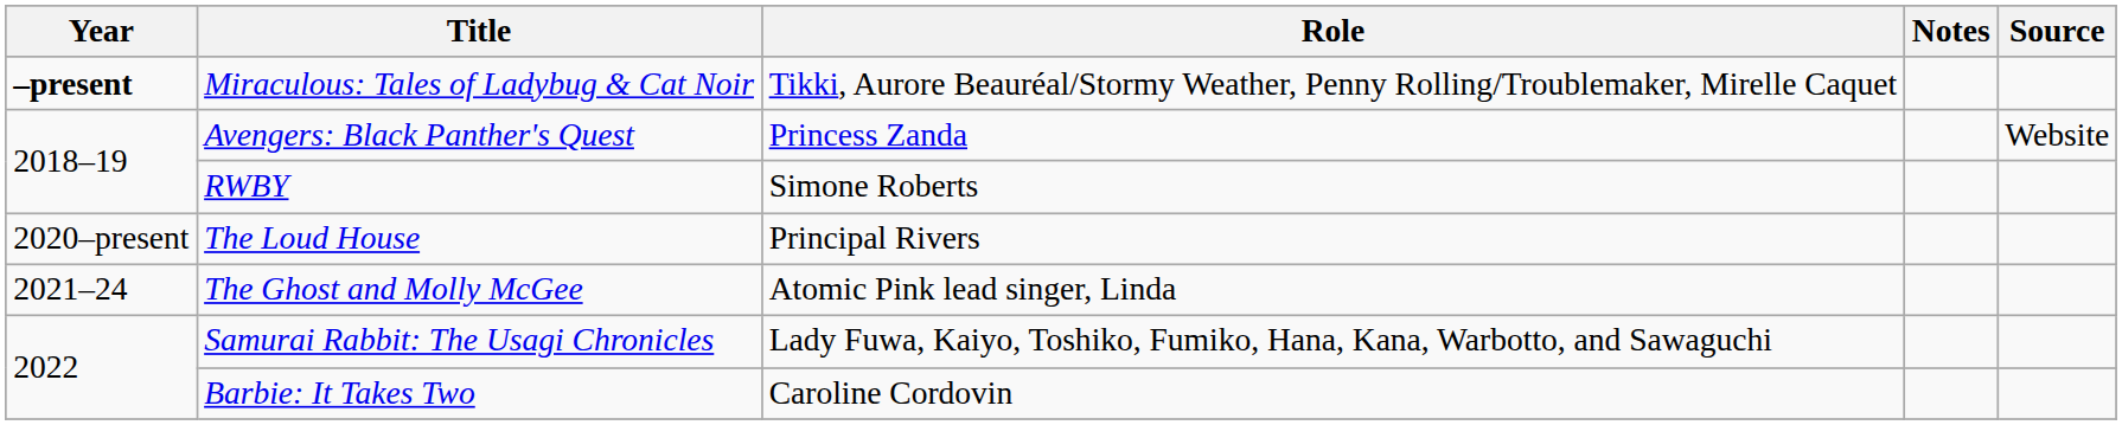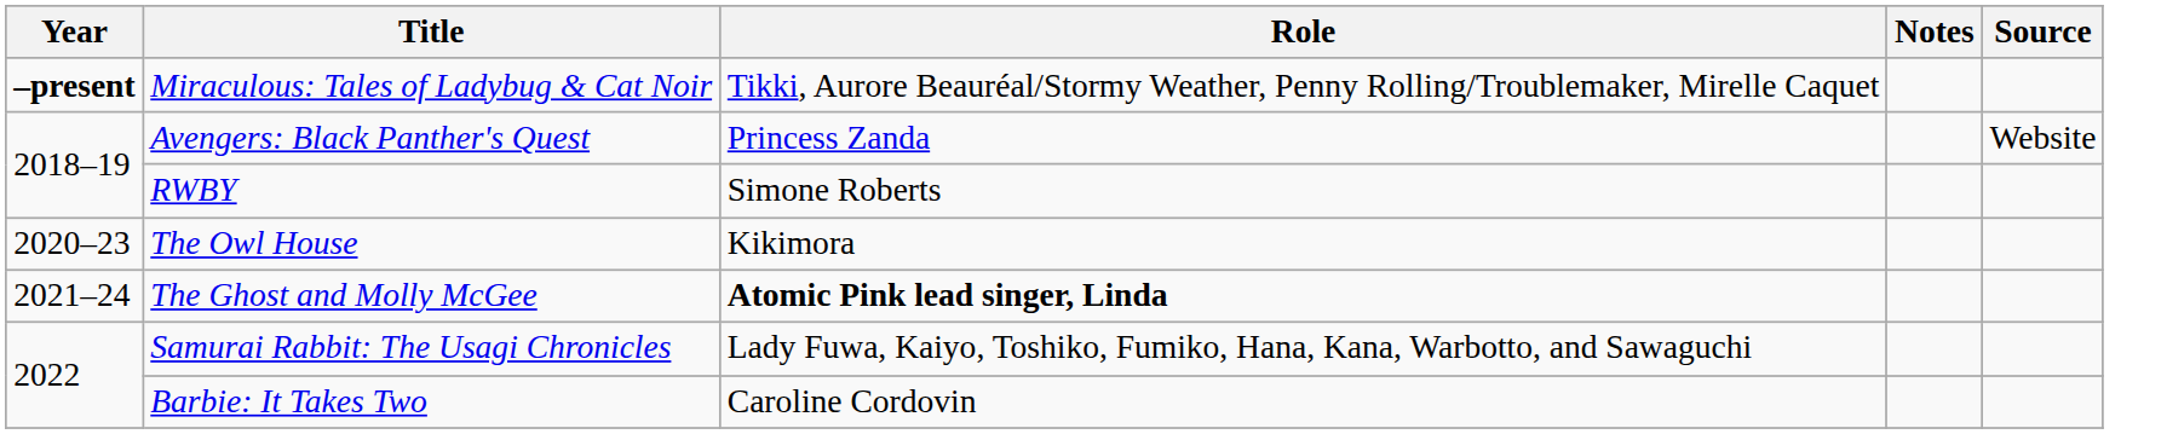 <table class="wikitable plainrowheaders">
 <tr>
 <th>Year</th>
 <th>Title</th>
 <th>Role</th>
 <th class="unsortable">Notes</th>
 <th class="unsortable">Source</th>
 </tr>
 <tr>
 <td><strong>–present</strong></td>
 <td><em><a href='#'>Miraculous: Tales of Ladybug & Cat Noir</a></em></td>
 <td><a href='#'>Tikki</a>, Aurore Beauréal/Stormy Weather, Penny Rolling/Troublemaker, Mirelle Caquet</td>
 <td></td>
 <td></td>
 </tr>
 <tr>
 <td rowspan="2">2018–19</td>
 <td><em><a href='#'>Avengers: Black Panther's Quest</a></em></td>
 <td><a href='#'>Princess Zanda</a></td>
 <td></td>
 <td>Website</td>
 </tr>
 <tr>
 <td><em><a href='#'>RWBY</a></em></td>
 <td>Simone Roberts</td>
 <td></td>
 <td></td>
 </tr>
 <tr>
-<td>2020–present</td>
-<td><em><a href='#'>The Loud House</a></em></td>
-<td>Principal Rivers</td>
+<td>2020–23</td>
+<td><em><a href='#'>The Owl House</a></em></td>
+<td>Kikimora</td>
 <td></td>
 <td></td>
 </tr>
 <tr>
 <td>2021–24</td>
 <td><em><a href='#'>The Ghost and Molly McGee</a></em></td>
-<td>Atomic Pink lead singer, Linda</td>
+<td><strong>Atomic Pink lead singer, Linda</strong></td>
 <td></td>
 <td></td>
 </tr>
 <tr>
 <td rowspan="2">2022</td>
 <td><em><a href='#'>Samurai Rabbit: The Usagi Chronicles</a></em></td>
 <td>Lady Fuwa, Kaiyo, Toshiko, Fumiko, Hana, Kana, Warbotto, and Sawaguchi</td>
 <td></td>
 <td></td>
 </tr>
 <tr>
 <td><em><a href='#'>Barbie: It Takes Two</a></em></td>
 <td>Caroline Cordovin</td>
 <td></td>
 <td></td>
 </tr>
 </table>
